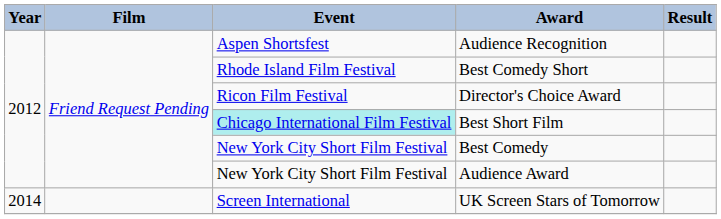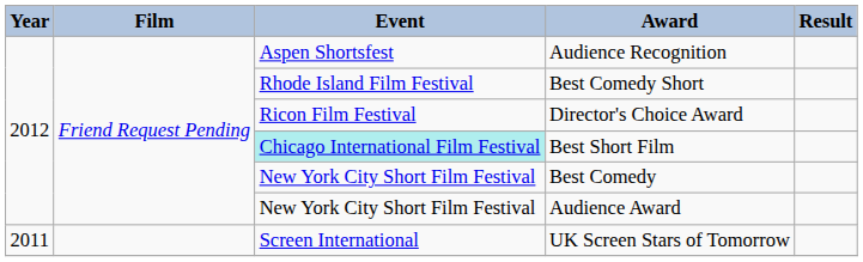 <table class="wikitable" ;>
 <tr style="text-align:center;">
 <th style="background:#B0C4DE;">Year</th>
 <th style="background:#B0C4DE;">Film</th>
 <th style="background:#B0C4DE;">Event</th>
 <th style="background:#B0C4DE;">Award</th>
 <th style="background:#B0C4DE;">Result</th>
 </tr>
 <tr>
 <td rowspan="6" align="center">2012</td>
 <td rowspan="6" align="center"><em><a href='#'>Friend Request Pending</a></em></td>
 <td><a href='#'>Aspen Shortsfest</a></td>
 <td>Audience Recognition</td>
 <td></td>
 </tr>
 <tr>
 <td><a href='#'>Rhode Island Film Festival</a></td>
 <td>Best Comedy Short</td>
 <td></td>
 </tr>
 <tr>
 <td><a href='#'>Ricon Film Festival</a></td>
 <td>Director's Choice Award</td>
 <td></td>
 </tr>
 <tr>
 <td style="background: paleturquoise;"><a href='#'>Chicago International Film Festival</a></td>
 <td>Best Short Film</td>
 <td></td>
 </tr>
 <tr>
 <td><a href='#'>New York City Short Film Festival</a></td>
 <td>Best Comedy</td>
 <td></td>
 </tr>
 <tr>
 <td>New York City Short Film Festival</td>
 <td>Audience Award</td>
 <td></td>
 </tr>
 <tr>
-<td align="center">2014</td>
+<td align="center">2011</td>
 <td align="center"></td>
 <td><a href='#'>Screen International</a></td>
 <td>UK Screen Stars of Tomorrow</td>
 <td></td>
 </tr>
 <tr>
 </tr>
 </table>
